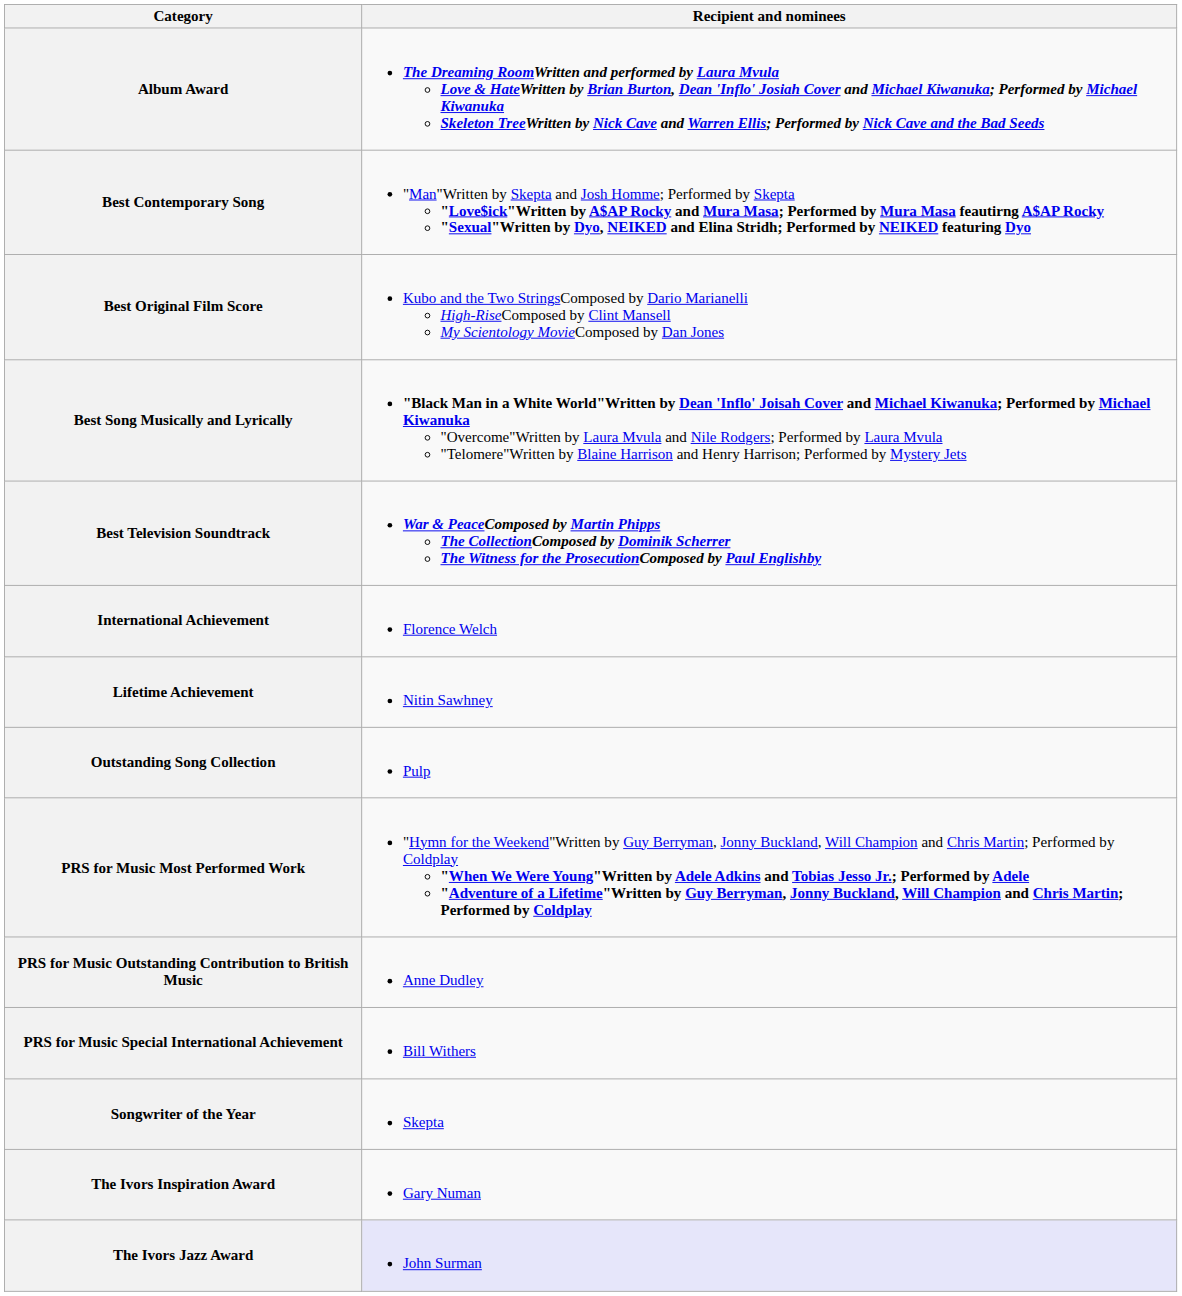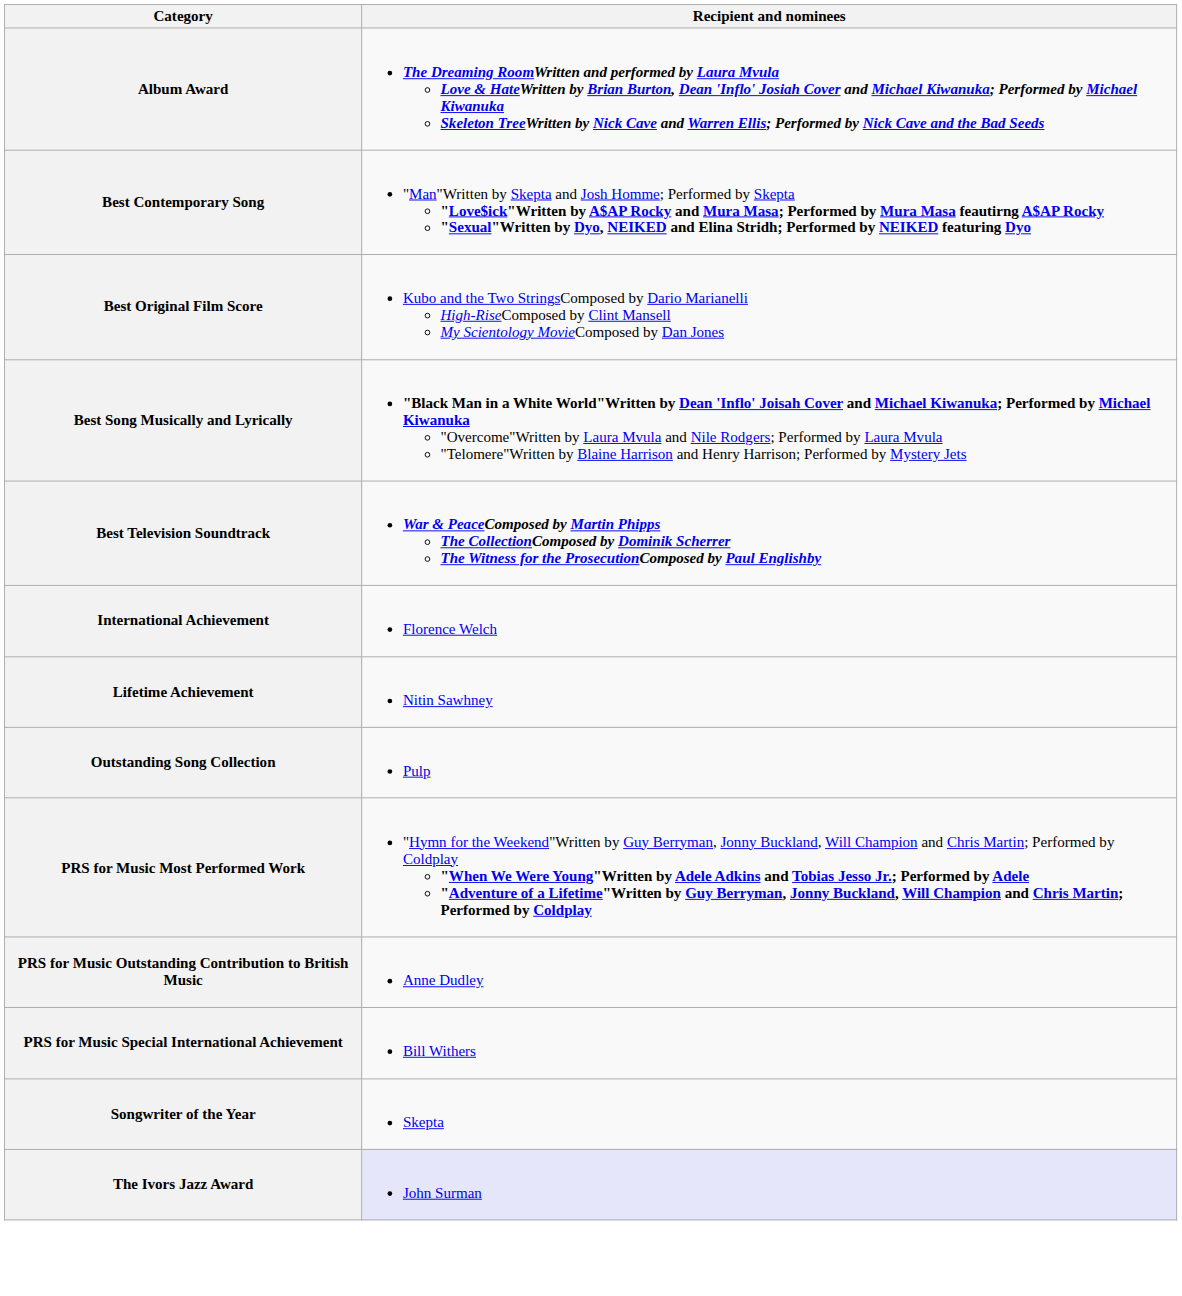 <table class="wikitable">
 <tr>
 <th width="25%">Category</th>
 <th width="57%">Recipient and nominees</th>
 </tr>
 <tr>
 <th scope="row">Album Award</th>
 <td><br><ul><li><strong><em><a href='#'>The Dreaming Room</a><em>Written and performed by <a href='#'>Laura Mvula</a><strong><ul><li></em><a href='#'>Love & Hate</a><em>Written by <a href='#'>Brian Burton</a>, <a href='#'>Dean 'Inflo' Josiah Cover</a> and <a href='#'>Michael Kiwanuka</a>; Performed by <a href='#'>Michael Kiwanuka</a></li><li></em><a href='#'>Skeleton Tree</a><em>Written by <a href='#'>Nick Cave</a> and <a href='#'>Warren Ellis</a>; Performed by <a href='#'>Nick Cave and the Bad Seeds</a></li></ul></li></ul></td>
 </tr>
 <tr>
 <th scope="row">Best Contemporary Song</th>
 <td><br><ul><li></strong>"<a href='#'>Man</a>"Written by <a href='#'>Skepta</a> and <a href='#'>Josh Homme</a>; Performed by <a href='#'>Skepta</a><strong><ul><li>"<a href='#'>Love$ick</a>"Written by <a href='#'>A$AP Rocky</a> and <a href='#'>Mura Masa</a>; Performed by <a href='#'>Mura Masa</a> feautirng <a href='#'>A$AP Rocky</a></li><li>"<a href='#'>Sexual</a>"Written by <a href='#'>Dyo</a>, <a href='#'>NEIKED</a> and Elina Stridh; Performed by <a href='#'>NEIKED</a> featuring <a href='#'>Dyo</a></li></ul></li></ul></td>
 </tr>
 <tr>
 <th scope="row">Best Original Film Score</th>
 <td><br><ul><li></em></strong><a href='#'>Kubo and the Two Strings</a></em>Composed by <a href='#'>Dario Marianelli</a></strong><ul><li><em><a href='#'>High-Rise</a></em>Composed by <a href='#'>Clint Mansell</a></li><li><em><a href='#'>My Scientology Movie</a></em>Composed by <a href='#'>Dan Jones</a></li></ul></li></ul></td>
 </tr>
 <tr>
 <th scope="row">Best Song Musically and Lyrically</th>
 <td><br><ul><li><strong>"Black Man in a White World"Written by <a href='#'>Dean 'Inflo' Joisah Cover</a> and <a href='#'>Michael Kiwanuka</a>; Performed by <a href='#'>Michael Kiwanuka</a></strong><ul><li>"Overcome"Written by <a href='#'>Laura Mvula</a> and <a href='#'>Nile Rodgers</a>; Performed by <a href='#'>Laura Mvula</a></li><li>"Telomere"Written by <a href='#'>Blaine Harrison</a> and Henry Harrison; Performed by <a href='#'>Mystery Jets</a></li></ul></li></ul></td>
 </tr>
 <tr>
 <th scope="row">Best Television Soundtrack</th>
 <td><br><ul><li><strong><em><a href='#'>War & Peace</a><em>Composed by <a href='#'>Martin Phipps</a><strong><ul><li></em><a href='#'>The Collection</a><em>Composed by <a href='#'>Dominik Scherrer</a></li><li></em><a href='#'>The Witness for the Prosecution</a><em>Composed by <a href='#'>Paul Englishby</a></li></ul></li></ul></td>
 </tr>
 <tr>
 <th scope="row">International Achievement</th>
 <td><br><ul><li></strong><a href='#'>Florence Welch</a><strong></li></ul></td>
 </tr>
 <tr>
 <th scope="row">Lifetime Achievement</th>
 <td><br><ul><li></strong><a href='#'>Nitin Sawhney</a><strong></li></ul></td>
 </tr>
 <tr>
 <th scope="row">Outstanding Song Collection</th>
 <td><br><ul><li></strong><a href='#'>Pulp</a><strong></li></ul></td>
 </tr>
 <tr>
 <th scope="row">PRS for Music Most Performed Work</th>
 <td><br><ul><li></strong>"<a href='#'>Hymn for the Weekend</a>"Written by <a href='#'>Guy Berryman</a>, <a href='#'>Jonny Buckland</a>, <a href='#'>Will Champion</a> and <a href='#'>Chris Martin</a>; Performed by <a href='#'>Coldplay</a><strong><ul><li>"<a href='#'>When We Were Young</a>"Written by <a href='#'>Adele Adkins</a> and <a href='#'>Tobias Jesso Jr.</a>; Performed by <a href='#'>Adele</a></li><li>"<a href='#'>Adventure of a Lifetime</a>"Written by <a href='#'>Guy Berryman</a>, <a href='#'>Jonny Buckland</a>, <a href='#'>Will Champion</a> and <a href='#'>Chris Martin</a>; Performed by <a href='#'>Coldplay</a></li></ul></li></ul></td>
 </tr>
 <tr>
 <th scope="row">PRS for Music Outstanding Contribution to British Music</th>
 <td><br><ul><li></strong><a href='#'>Anne Dudley</a><strong></li></ul></td>
 </tr>
 <tr>
 <th scope="row">PRS for Music Special International Achievement</th>
 <td><br><ul><li></strong><a href='#'>Bill Withers</a><strong></li></ul></td>
 </tr>
 <tr>
 <th scope="row">Songwriter of the Year</th>
 <td><br><ul><li></strong><a href='#'>Skepta</a><strong></li></ul></td>
 </tr>
 <tr>
-<th scope="row">The Ivors Inspiration Award</th>
-<td><br><ul><li></strong><a href='#'>Gary Numan</a><strong></li></ul></td>
-</tr>
-<tr>
 <th scope="row">The Ivors Jazz Award</th>
 <td style="background: lavender;"><br><ul><li></strong><a href='#'>John Surman</a><strong></li></ul></td>
 </tr>
 </table>
